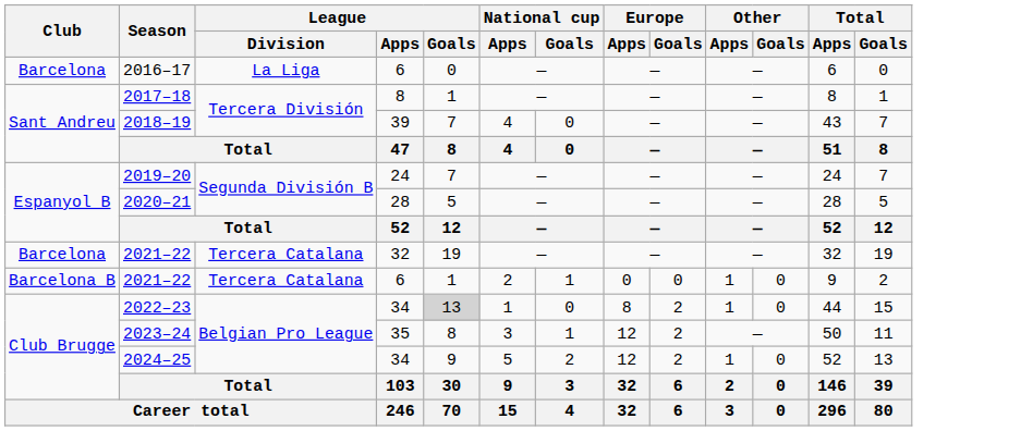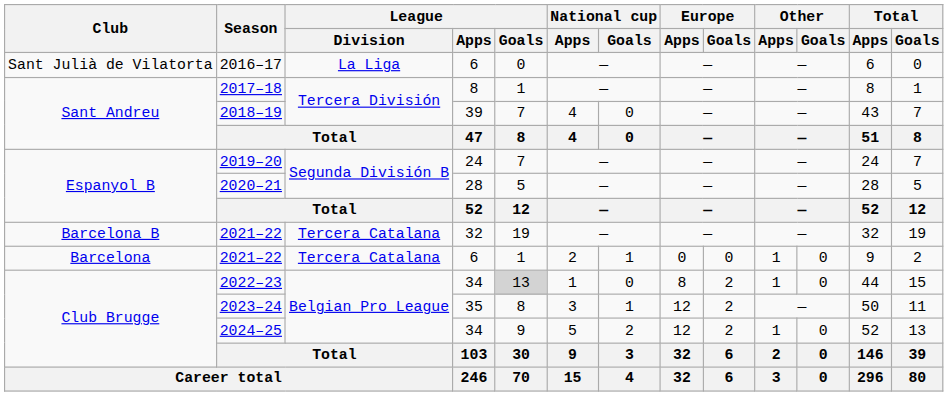 <table class="wikitable" style="text-align: center">
 <tr>
 <th rowspan="2">Club</th>
 <th rowspan="2">Season</th>
 <th colspan="3">League</th>
 <th colspan="2">National cup</th>
 <th colspan="2">Europe</th>
 <th colspan="2">Other</th>
 <th colspan="2">Total</th>
 </tr>
 <tr>
 <th>Division</th>
 <th>Apps</th>
 <th>Goals</th>
 <th>Apps</th>
 <th>Goals</th>
 <th>Apps</th>
 <th>Goals</th>
 <th>Apps</th>
 <th>Goals</th>
 <th>Apps</th>
 <th>Goals</th>
 </tr>
 <tr>
-<td><a href='#'>Barcelona</a></td>
+<td>Sant Julià de Vilatorta</td>
 <td>2016–17</td>
 <td><a href='#'>La Liga</a></td>
 <td>6</td>
 <td>0</td>
 <td colspan="2">—</td>
 <td colspan="2">—</td>
 <td colspan="2">—</td>
 <td>6</td>
 <td>0</td>
 </tr>
 <tr>
 <td rowspan="3"><a href='#'>Sant Andreu</a></td>
 <td><a href='#'>2017–18</a></td>
 <td rowspan="2"><a href='#'>Tercera División</a></td>
 <td>8</td>
 <td>1</td>
 <td colspan="2">—</td>
 <td colspan="2">—</td>
 <td colspan="2">—</td>
 <td>8</td>
 <td>1</td>
 </tr>
 <tr>
 <td><a href='#'>2018–19</a></td>
 <td>39</td>
 <td>7</td>
 <td>4</td>
 <td>0</td>
 <td colspan="2">—</td>
 <td colspan="2">—</td>
 <td>43</td>
 <td>7</td>
 </tr>
 <tr>
 <th colspan="2">Total</th>
 <th>47</th>
 <th>8</th>
 <th>4</th>
 <th>0</th>
 <th colspan="2">—</th>
 <th colspan="2">—</th>
 <th>51</th>
 <th>8</th>
 </tr>
 <tr>
 <td rowspan="3"><a href='#'>Espanyol B</a></td>
 <td><a href='#'>2019–20</a></td>
 <td rowspan="2"><a href='#'>Segunda División B</a></td>
 <td>24</td>
 <td>7</td>
 <td colspan="2">—</td>
 <td colspan="2">—</td>
 <td colspan="2">—</td>
 <td>24</td>
 <td>7</td>
 </tr>
 <tr>
 <td><a href='#'>2020–21</a></td>
 <td>28</td>
 <td>5</td>
 <td colspan="2">—</td>
 <td colspan="2">—</td>
 <td colspan="2">—</td>
 <td>28</td>
 <td>5</td>
 </tr>
 <tr>
 <th colspan="2">Total</th>
 <th>52</th>
 <th>12</th>
 <th colspan="2">—</th>
 <th colspan="2">—</th>
 <th colspan="2">—</th>
 <th>52</th>
 <th>12</th>
 </tr>
 <tr>
-<td><a href='#'>Barcelona</a></td>
+<td><a href='#'>Barcelona B</a></td>
 <td><a href='#'>2021–22</a></td>
 <td><a href='#'>Tercera Catalana</a></td>
 <td>32</td>
 <td>19</td>
 <td colspan="2">—</td>
 <td colspan="2">—</td>
 <td colspan="2">—</td>
 <td>32</td>
 <td>19</td>
 </tr>
 <tr>
-<td><a href='#'>Barcelona B</a></td>
+<td><a href='#'>Barcelona</a></td>
 <td><a href='#'>2021–22</a></td>
 <td><a href='#'>Tercera Catalana</a></td>
 <td>6</td>
 <td>1</td>
 <td>2</td>
 <td>1</td>
 <td>0</td>
 <td>0</td>
 <td>1</td>
 <td>0</td>
 <td>9</td>
 <td>2</td>
 </tr>
 <tr>
 <td rowspan="4"><a href='#'>Club Brugge</a></td>
 <td><a href='#'>2022–23</a></td>
 <td rowspan="3"><a href='#'>Belgian Pro League</a></td>
 <td>34</td>
 <td style="background: lightgrey;">13</td>
 <td>1</td>
 <td>0</td>
 <td>8</td>
 <td>2</td>
 <td>1</td>
 <td>0</td>
 <td>44</td>
 <td>15</td>
 </tr>
 <tr>
 <td><a href='#'>2023–24</a></td>
 <td>35</td>
 <td>8</td>
 <td>3</td>
 <td>1</td>
 <td>12</td>
 <td>2</td>
 <td colspan="2">—</td>
 <td>50</td>
 <td>11</td>
 </tr>
 <tr>
 <td><a href='#'>2024–25</a></td>
 <td>34</td>
 <td>9</td>
 <td>5</td>
 <td>2</td>
 <td>12</td>
 <td>2</td>
 <td>1</td>
 <td>0</td>
 <td>52</td>
 <td>13</td>
 </tr>
 <tr>
 <th colspan="2">Total</th>
 <th>103</th>
 <th>30</th>
 <th>9</th>
 <th>3</th>
 <th>32</th>
 <th>6</th>
 <th>2</th>
 <th>0</th>
 <th>146</th>
 <th>39</th>
 </tr>
 <tr>
 <th colspan="3">Career total</th>
 <th>246</th>
 <th>70</th>
 <th>15</th>
 <th>4</th>
 <th>32</th>
 <th>6</th>
 <th>3</th>
 <th>0</th>
 <th>296</th>
 <th>80</th>
 </tr>
 </table>
